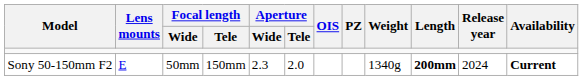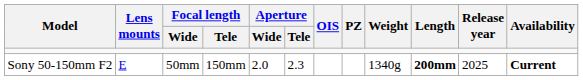 <table class="wikitable col3right col4right col5right col6right col9right col10right" style="font-size:90%;white-space:nowrap">
 <tr>
 <th rowspan=2>Model</th>
 <th rowspan=2><a href='#'>Lens<br>mounts</a></th>
 <th colspan=2><a href='#'>Focal length</a></th>
 <th colspan=2><a href='#'>Aperture</a></th>
 <th rowspan=2><a href='#'>OIS</a></th>
 <th rowspan=2>PZ</th>
 <th rowspan=2>Weight</th>
 <th rowspan=2>Length</th>
 <th rowspan=2>Release<br>year</th>
 <th rowspan=2>Availability</th>
 </tr>
 <tr>
 <th>Wide</th>
 <th>Tele</th>
 <th>Wide</th>
 <th>Tele</th>
 </tr>
 <tr>
 <td colspan=12></td>
 </tr>
 <tr style="background:#fff">
 <td>Sony 50-150mm F2</td>
 <td><a href='#'>E</a></td>
 <td>50mm</td>
 <td>150mm</td>
+<td>2.0</td>
 <td>2.3</td>
-<td>2.0</td>
 <td></td>
 <td></td>
 <td>1340g</td>
 <td><strong>200mm</strong></td>
-<td>2024</td>
+<td>2025</td>
 <td><strong>Current</strong></td>
 </tr>
 </table>
